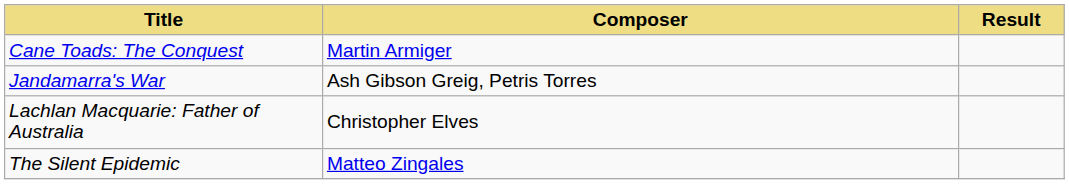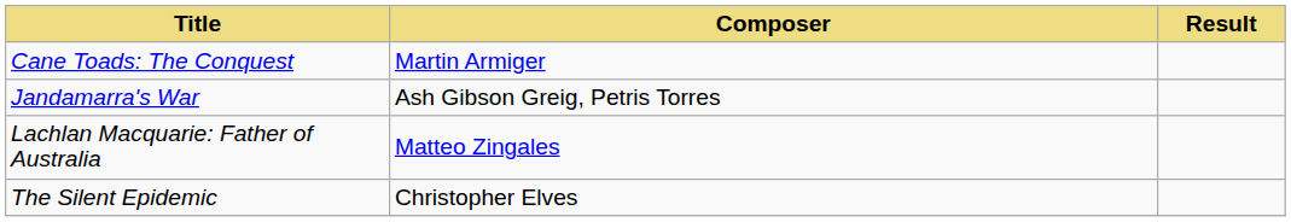 <table class="wikitable" width=100%>
 <tr>
 <th style="width:30%;background:#EEDD82;">Title</th>
 <th style="width:60%;background:#EEDD82;">Composer</th>
 <th style="width:10%;background:#EEDD82;">Result<br></th>
 </tr>
 <tr>
 <td><em><a href='#'>Cane Toads: The Conquest</a></em></td>
 <td><a href='#'>Martin Armiger</a></td>
 <td></td>
 </tr>
 <tr>
 <td><em><a href='#'>Jandamarra's War</a></em></td>
 <td>Ash Gibson Greig, Petris Torres</td>
 <td></td>
 </tr>
 <tr>
 <td><em>Lachlan Macquarie: Father of Australia</em></td>
-<td>Christopher Elves</td>
+<td><a href='#'>Matteo Zingales</a></td>
 <td></td>
 </tr>
 <tr>
 <td><em>The Silent Epidemic</em></td>
-<td><a href='#'>Matteo Zingales</a></td>
+<td>Christopher Elves</td>
 <td></td>
 </tr>
 <tr>
 </tr>
 </table>
